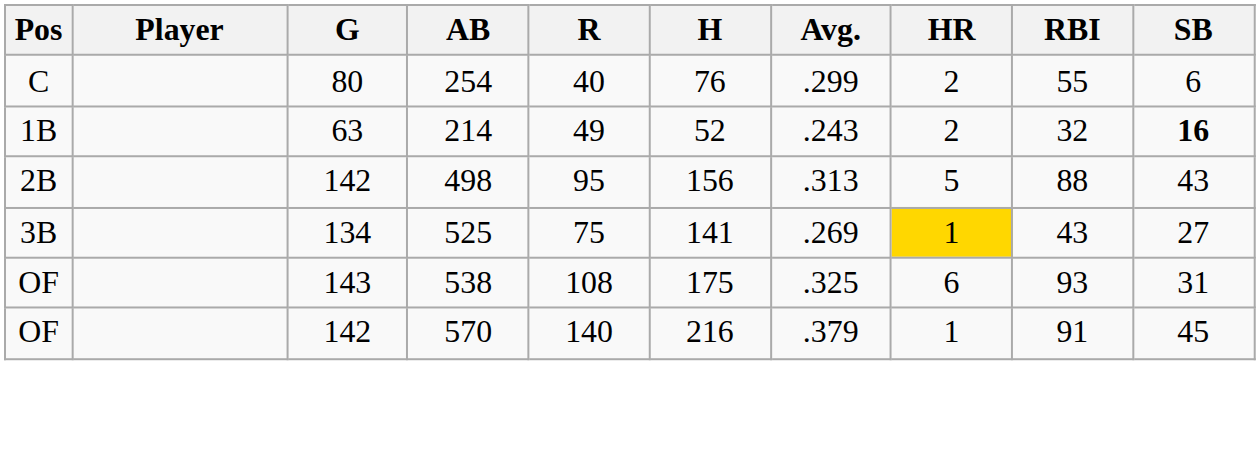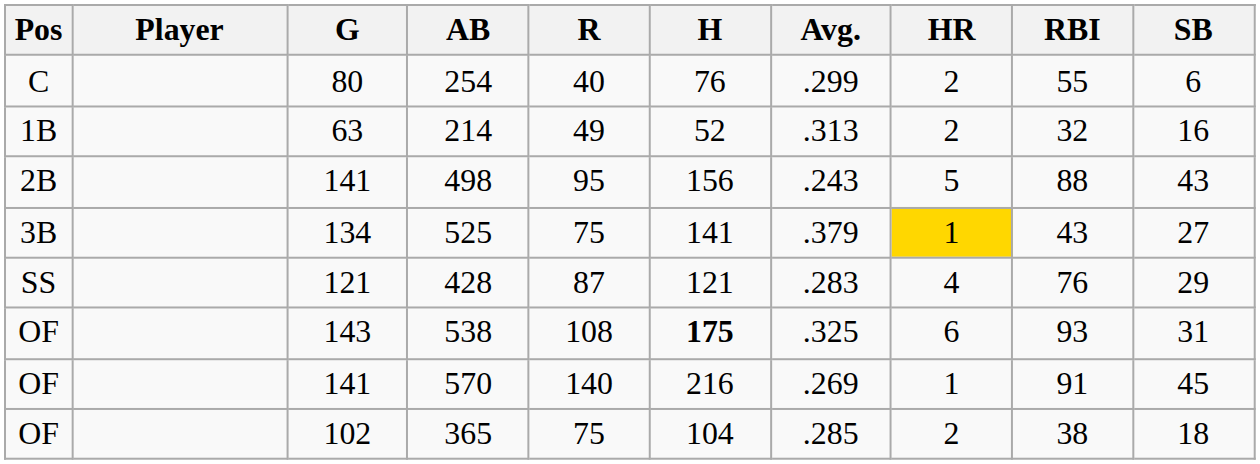 <table class="wikitable sortable">
 <tr>
 <th bgcolor="#DDDDFF" width="5%">Pos</th>
 <th bgcolor="#DDDDFF" width="16%">Player</th>
 <th bgcolor="#DDDDFF" width="9%">G</th>
 <th bgcolor="#DDDDFF" width="9%">AB</th>
 <th bgcolor="#DDDDFF" width="9%">R</th>
 <th bgcolor="#DDDDFF" width="9%">H</th>
 <th bgcolor="#DDDDFF" width="9%">Avg.</th>
 <th bgcolor="#DDDDFF" width="9%">HR</th>
 <th bgcolor="#DDDDFF" width="9%">RBI</th>
 <th bgcolor="#DDDDFF" width="9%">SB</th>
 </tr>
 <tr align="center">
 <td>C</td>
 <td></td>
 <td>80</td>
 <td>254</td>
 <td>40</td>
 <td>76</td>
 <td>.299</td>
 <td>2</td>
 <td>55</td>
 <td>6</td>
 </tr>
 <tr align="center">
 <td>1B</td>
 <td></td>
 <td>63</td>
 <td>214</td>
 <td>49</td>
 <td>52</td>
-<td>.243</td>
+<td>.313</td>
 <td>2</td>
 <td>32</td>
-<td><strong>16</strong></td>
+<td>16</td>
 </tr>
 <tr align="center">
 <td>2B</td>
 <td></td>
-<td>142</td>
+<td>141</td>
 <td>498</td>
 <td>95</td>
 <td>156</td>
-<td>.313</td>
+<td>.243</td>
 <td>5</td>
 <td>88</td>
 <td>43</td>
 </tr>
 <tr align="center">
 <td>3B</td>
 <td></td>
 <td>134</td>
 <td>525</td>
 <td>75</td>
 <td>141</td>
-<td>.269</td>
+<td>.379</td>
 <td style="background: gold;">1</td>
 <td>43</td>
 <td>27</td>
+</tr>
+<tr align="center">
+<td>SS</td>
+<td></td>
+<td>121</td>
+<td>428</td>
+<td>87</td>
+<td>121</td>
+<td>.283</td>
+<td>4</td>
+<td>76</td>
+<td>29</td>
 </tr>
 <tr align="center">
 <td>OF</td>
 <td></td>
 <td>143</td>
 <td>538</td>
 <td>108</td>
-<td>175</td>
+<td><strong>175</strong></td>
 <td>.325</td>
 <td>6</td>
 <td>93</td>
 <td>31</td>
 </tr>
 <tr align="center">
 <td>OF</td>
 <td></td>
-<td>142</td>
+<td>141</td>
 <td>570</td>
 <td>140</td>
 <td>216</td>
-<td>.379</td>
+<td>.269</td>
 <td>1</td>
 <td>91</td>
 <td>45</td>
 </tr>
+<tr align="center">
+<td>OF</td>
+<td></td>
+<td>102</td>
+<td>365</td>
+<td>75</td>
+<td>104</td>
+<td>.285</td>
+<td>2</td>
+<td>38</td>
+<td>18</td>
+</tr>
 </table>
